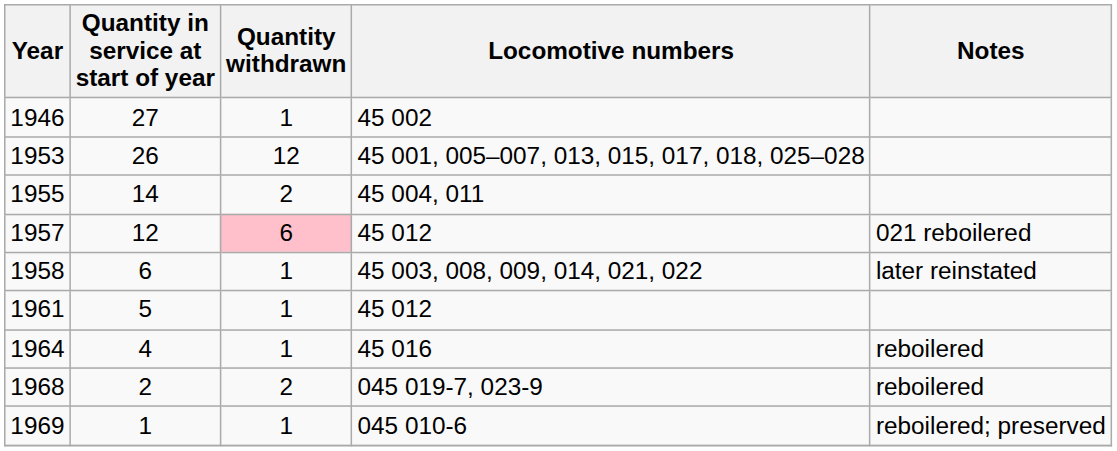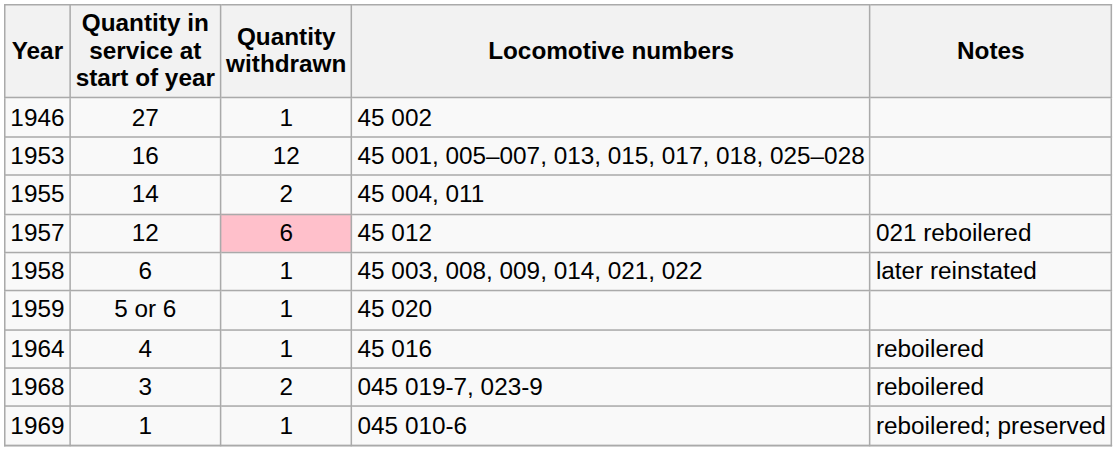 <table class="wikitable" style="text-align:center">
 <tr>
 <th>Year</th>
 <th>Quantity in<br>service at<br>start of year</th>
 <th>Quantity<br>withdrawn</th>
 <th>Locomotive numbers</th>
 <th>Notes</th>
 </tr>
 <tr>
 <td>1946</td>
 <td>27</td>
 <td>1</td>
 <td align=left>45 002</td>
 <td align=left></td>
 </tr>
 <tr>
 <td>1953</td>
-<td>26</td>
+<td>16</td>
 <td>12</td>
 <td align=left>45 001, 005–007, 013, 015, 017, 018, 025–028</td>
 <td align=left></td>
 </tr>
 <tr>
 <td>1955</td>
 <td>14</td>
 <td>2</td>
 <td align=left>45 004, 011</td>
 <td align=left></td>
 </tr>
 <tr>
 <td>1957</td>
 <td>12</td>
 <td style="background: pink;">6</td>
 <td align=left>45 012</td>
 <td align=left>021 reboilered</td>
 </tr>
 <tr>
 <td>1958</td>
 <td>6</td>
 <td>1</td>
 <td align=left>45 003, 008, 009, 014, 021, 022</td>
 <td align=left>later reinstated</td>
 </tr>
 <tr>
-<td>1961</td>
-<td>5</td>
+<td>1959</td>
+<td>5 or 6</td>
 <td>1</td>
-<td align=left>45 012</td>
+<td align=left>45 020</td>
 <td align=left></td>
 </tr>
 <tr>
 <td>1964</td>
 <td>4</td>
 <td>1</td>
 <td align=left>45 016</td>
 <td align=left>reboilered</td>
 </tr>
 <tr>
 <td>1968</td>
-<td>2</td>
+<td>3</td>
 <td>2</td>
 <td align=left>045 019-7, 023-9</td>
 <td align=left>reboilered</td>
 </tr>
 <tr>
 <td>1969</td>
 <td>1</td>
 <td>1</td>
 <td align=left>045 010-6</td>
 <td align=left>reboilered; preserved</td>
 </tr>
 <tr>
 </tr>
 </table>
